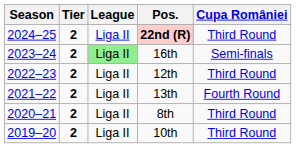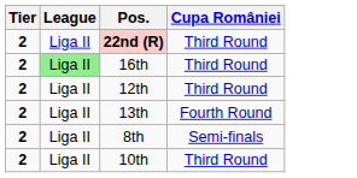 <table class="wikitable" style="text-align:center; font-size:90%">
 <tr style="background:#efefef;">
-<th>Season</th>
 <th>Tier</th>
 <th>League</th>
 <th>Pos.</th>
 <th><a href='#'>Cupa României</a></th>
 </tr>
 <tr>
-<td><a href='#'>2024–25</a></td>
 <td><strong>2</strong></td>
 <td><a href='#'>Liga II</a></td>
 <td align=center bgcolor=#FFCCCC><strong>22nd</strong> <strong>(R)</strong></td>
 <td><a href='#'>Third Round</a></td>
 </tr>
 <tr>
-<td><a href='#'>2023–24</a></td>
 <td><strong>2</strong></td>
 <td style="background: lightgreen;">Liga II</td>
 <td>16th</td>
-<td><a href='#'>Semi-finals</a></td>
+<td><a href='#'>Third Round</a></td>
 </tr>
 <tr>
-<td><a href='#'>2022–23</a></td>
 <td><strong>2</strong></td>
 <td>Liga II</td>
 <td>12th</td>
 <td><a href='#'>Third Round</a></td>
 </tr>
 <tr>
-<td><a href='#'>2021–22</a></td>
 <td><strong>2</strong></td>
 <td>Liga II</td>
 <td>13th</td>
 <td><a href='#'>Fourth Round</a></td>
 </tr>
 <tr>
-<td><a href='#'>2020–21</a></td>
 <td><strong>2</strong></td>
 <td>Liga II</td>
 <td>8th</td>
-<td><a href='#'>Third Round</a></td>
+<td><a href='#'>Semi-finals</a></td>
 </tr>
 <tr>
-<td><a href='#'>2019–20</a></td>
 <td><strong>2</strong></td>
 <td>Liga II</td>
 <td>10th</td>
 <td><a href='#'>Third Round</a></td>
 </tr>
 </table>
